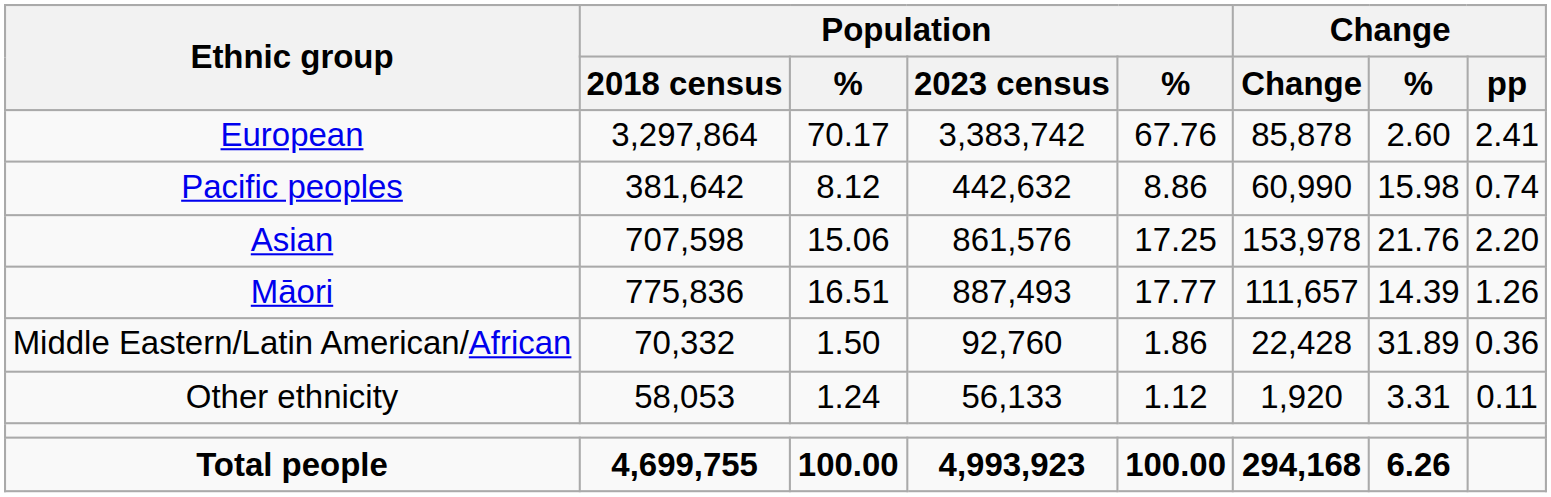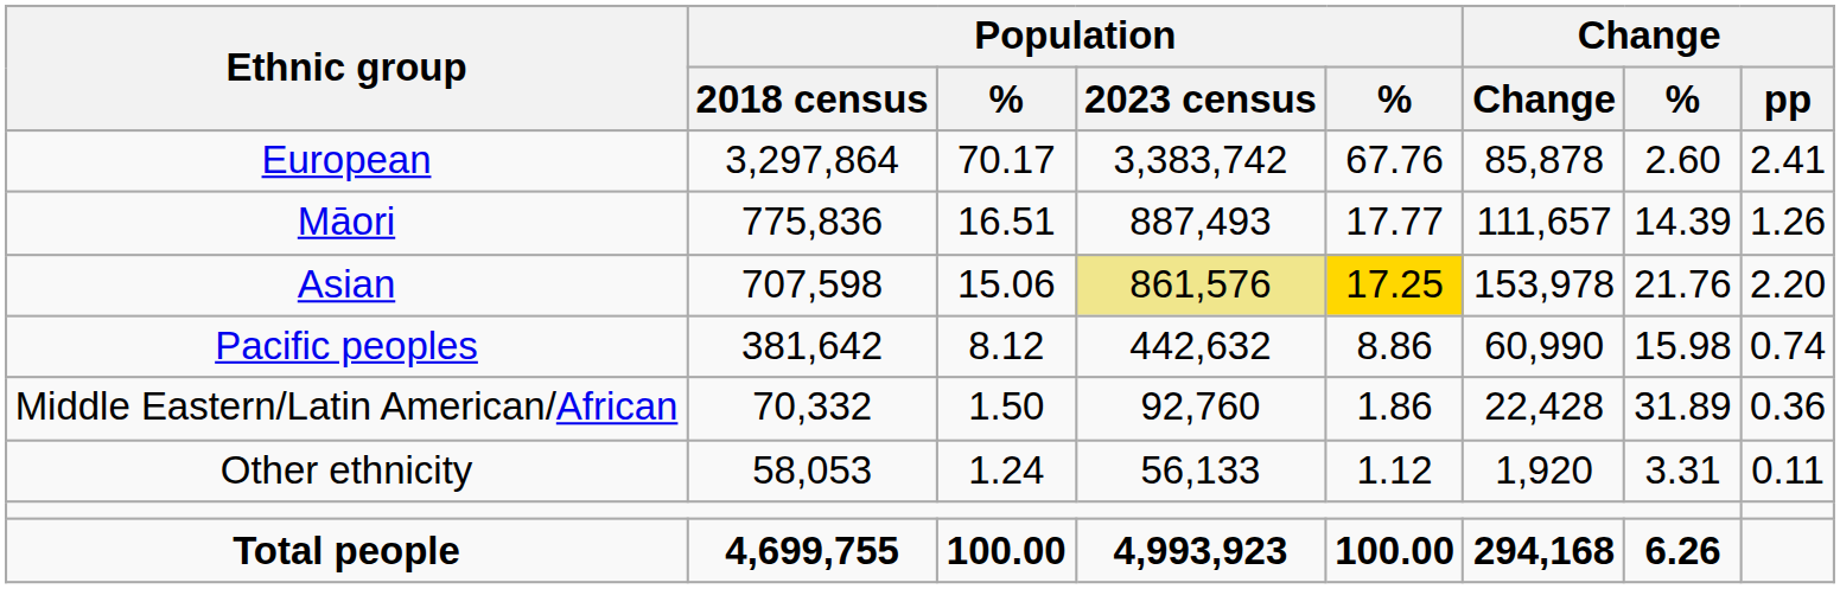 <table class="wikitable" style="text-align:center;">
 <tr>
 <th rowspan="2">Ethnic group</th>
 <th colspan="4">Population</th>
 <th colspan="3">Change</th>
 </tr>
 <tr>
 <th>2018 census</th>
 <th>%</th>
 <th>2023 census</th>
 <th>%</th>
 <th>Change</th>
 <th>%</th>
 <th>pp</th>
 </tr>
 <tr>
 <td><a href='#'>European</a></td>
 <td>3,297,864</td>
 <td>70.17</td>
 <td>3,383,742</td>
 <td>67.76</td>
 <td>85,878</td>
 <td>2.60</td>
 <td>2.41</td>
 </tr>
 <tr>
+<td><a href='#'>Māori</a></td>
+<td>775,836</td>
+<td>16.51</td>
+<td>887,493</td>
+<td>17.77</td>
+<td>111,657</td>
+<td>14.39</td>
+<td>1.26</td>
+</tr>
+<tr>
+<td><a href='#'>Asian</a></td>
+<td>707,598</td>
+<td>15.06</td>
+<td style="background: khaki;">861,576</td>
+<td style="background: gold;">17.25</td>
+<td>153,978</td>
+<td>21.76</td>
+<td>2.20</td>
+</tr>
+<tr>
 <td><a href='#'>Pacific peoples</a></td>
 <td>381,642</td>
 <td>8.12</td>
 <td>442,632</td>
 <td>8.86</td>
 <td>60,990</td>
 <td>15.98</td>
 <td>0.74</td>
-</tr>
-<tr>
-<td><a href='#'>Asian</a></td>
-<td>707,598</td>
-<td>15.06</td>
-<td>861,576</td>
-<td>17.25</td>
-<td>153,978</td>
-<td>21.76</td>
-<td>2.20</td>
-</tr>
-<tr>
-<td><a href='#'>Māori</a></td>
-<td>775,836</td>
-<td>16.51</td>
-<td>887,493</td>
-<td>17.77</td>
-<td>111,657</td>
-<td>14.39</td>
-<td>1.26</td>
 </tr>
 <tr>
 <td>Middle Eastern/Latin American/<a href='#'>African</a></td>
 <td>70,332</td>
 <td>1.50</td>
 <td>92,760</td>
 <td>1.86</td>
 <td>22,428</td>
 <td>31.89</td>
 <td>0.36</td>
 </tr>
 <tr>
 <td>Other ethnicity</td>
 <td>58,053</td>
 <td>1.24</td>
 <td>56,133</td>
 <td>1.12</td>
 <td>1,920</td>
 <td>3.31</td>
 <td>0.11</td>
 </tr>
 <tr>
 <td colspan="7"></td>
 <td></td>
 </tr>
 <tr>
 <td><strong>Total people</strong></td>
 <td><strong>4,699,755</strong></td>
 <td><strong>100.00</strong></td>
 <td><strong>4,993,923</strong></td>
 <td><strong>100.00</strong></td>
 <td><strong>294,168</strong></td>
 <td><strong>6.26</strong></td>
 <td></td>
 </tr>
 </table>
